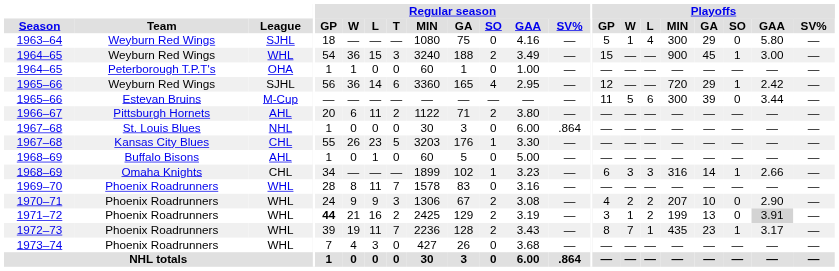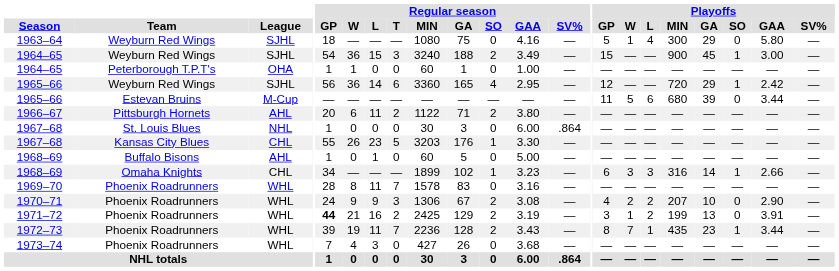 <table border="0" cellpadding="1" cellspacing="0" style="width:90%; text-align:center;">
 <tr bgcolor="#e0e0e0">
 <th colspan="3" bgcolor="#ffffff"></th>
 <th rowspan="99" bgcolor="#ffffff"></th>
 <th colspan="9" bgcolor="#e0e0e0"><a href='#'>Regular season</a></th>
 <th rowspan="99" bgcolor="#ffffff"></th>
 <th colspan="8" bgcolor="#e0e0e0"><a href='#'>Playoffs</a></th>
 </tr>
 <tr bgcolor="#e0e0e0">
 <th><a href='#'>Season</a></th>
 <th>Team</th>
 <th>League</th>
 <th>GP</th>
 <th>W</th>
 <th>L</th>
 <th>T</th>
 <th>MIN</th>
 <th>GA</th>
 <th><a href='#'>SO</a></th>
 <th><a href='#'>GAA</a></th>
 <th><a href='#'>SV%</a></th>
 <th>GP</th>
 <th>W</th>
 <th>L</th>
 <th>MIN</th>
 <th>GA</th>
 <th>SO</th>
 <th>GAA</th>
 <th>SV%</th>
 </tr>
 <tr>
 <td><a href='#'>1963–64</a></td>
 <td><a href='#'>Weyburn Red Wings</a></td>
 <td><a href='#'>SJHL</a></td>
 <td>18</td>
 <td>—</td>
 <td>—</td>
 <td>—</td>
 <td>1080</td>
 <td>75</td>
 <td>0</td>
 <td>4.16</td>
 <td>—</td>
 <td>5</td>
 <td>1</td>
 <td>4</td>
 <td>300</td>
 <td>29</td>
 <td>0</td>
 <td>5.80</td>
 <td>—</td>
 </tr>
 <tr bgcolor="#f0f0f0">
 <td><a href='#'>1964–65</a></td>
 <td>Weyburn Red Wings</td>
-<td><a href='#'>WHL</a></td>
+<td>SJHL</td>
 <td>54</td>
 <td>36</td>
 <td>15</td>
 <td>3</td>
 <td>3240</td>
 <td>188</td>
 <td>2</td>
 <td>3.49</td>
 <td>—</td>
 <td>15</td>
 <td>—</td>
 <td>—</td>
 <td>900</td>
 <td>45</td>
 <td>1</td>
 <td>3.00</td>
 <td>—</td>
 </tr>
 <tr>
 <td><a href='#'>1964–65</a></td>
 <td><a href='#'>Peterborough T.P.T's</a></td>
 <td><a href='#'>OHA</a></td>
 <td>1</td>
 <td>1</td>
 <td>0</td>
 <td>0</td>
 <td>60</td>
 <td>1</td>
 <td>0</td>
 <td>1.00</td>
 <td>—</td>
 <td>—</td>
 <td>—</td>
 <td>—</td>
 <td>—</td>
 <td>—</td>
 <td>—</td>
 <td>—</td>
 <td>—</td>
 </tr>
 <tr bgcolor="#f0f0f0">
 <td><a href='#'>1965–66</a></td>
 <td>Weyburn Red Wings</td>
 <td>SJHL</td>
 <td>56</td>
 <td>36</td>
 <td>14</td>
 <td>6</td>
 <td>3360</td>
 <td>165</td>
 <td>4</td>
 <td>2.95</td>
 <td>—</td>
 <td>12</td>
 <td>—</td>
 <td>—</td>
 <td>720</td>
 <td>29</td>
 <td>1</td>
 <td>2.42</td>
 <td>—</td>
 </tr>
 <tr>
 <td><a href='#'>1965–66</a></td>
 <td><a href='#'>Estevan Bruins</a></td>
 <td><a href='#'>M-Cup</a></td>
 <td>—</td>
 <td>—</td>
 <td>—</td>
 <td>—</td>
 <td>—</td>
 <td>—</td>
 <td>—</td>
 <td>—</td>
 <td>—</td>
 <td>11</td>
 <td>5</td>
 <td>6</td>
-<td>300</td>
+<td>680</td>
 <td>39</td>
 <td>0</td>
 <td>3.44</td>
 <td>—</td>
 </tr>
 <tr bgcolor="#f0f0f0">
 <td><a href='#'>1966–67</a></td>
 <td><a href='#'>Pittsburgh Hornets</a></td>
 <td><a href='#'>AHL</a></td>
 <td>20</td>
 <td>6</td>
 <td>11</td>
 <td>2</td>
 <td>1122</td>
 <td>71</td>
 <td>2</td>
 <td>3.80</td>
 <td>—</td>
 <td>—</td>
 <td>—</td>
 <td>—</td>
 <td>—</td>
 <td>—</td>
 <td>—</td>
 <td>—</td>
 <td>—</td>
 </tr>
 <tr>
 <td><a href='#'>1967–68</a></td>
 <td><a href='#'>St. Louis Blues</a></td>
 <td><a href='#'>NHL</a></td>
 <td>1</td>
 <td>0</td>
 <td>0</td>
 <td>0</td>
 <td>30</td>
 <td>3</td>
 <td>0</td>
 <td>6.00</td>
 <td>.864</td>
 <td>—</td>
 <td>—</td>
 <td>—</td>
 <td>—</td>
 <td>—</td>
 <td>—</td>
 <td>—</td>
 <td>—</td>
 </tr>
 <tr bgcolor="#f0f0f0">
 <td><a href='#'>1967–68</a></td>
 <td><a href='#'>Kansas City Blues</a></td>
 <td><a href='#'>CHL</a></td>
 <td>55</td>
 <td>26</td>
 <td>23</td>
 <td>5</td>
 <td>3203</td>
 <td>176</td>
 <td>1</td>
 <td>3.30</td>
 <td>—</td>
 <td>—</td>
 <td>—</td>
 <td>—</td>
 <td>—</td>
 <td>—</td>
 <td>—</td>
 <td>—</td>
 <td>—</td>
 </tr>
 <tr>
 <td><a href='#'>1968–69</a></td>
 <td><a href='#'>Buffalo Bisons</a></td>
 <td><a href='#'>AHL</a></td>
 <td>1</td>
 <td>0</td>
 <td>1</td>
 <td>0</td>
 <td>60</td>
 <td>5</td>
 <td>0</td>
 <td>5.00</td>
 <td>—</td>
 <td>—</td>
 <td>—</td>
 <td>—</td>
 <td>—</td>
 <td>—</td>
 <td>—</td>
 <td>—</td>
 <td>—</td>
 </tr>
 <tr bgcolor="#f0f0f0">
 <td><a href='#'>1968–69</a></td>
 <td><a href='#'>Omaha Knights</a></td>
 <td>CHL</td>
 <td>34</td>
 <td>—</td>
 <td>—</td>
 <td>—</td>
 <td>1899</td>
 <td>102</td>
 <td>1</td>
 <td>3.23</td>
 <td>—</td>
 <td>6</td>
 <td>3</td>
 <td>3</td>
 <td>316</td>
 <td>14</td>
 <td>1</td>
 <td>2.66</td>
 <td>—</td>
 </tr>
 <tr>
 <td><a href='#'>1969–70</a></td>
 <td><a href='#'>Phoenix Roadrunners</a></td>
 <td><a href='#'>WHL</a></td>
 <td>28</td>
 <td>8</td>
 <td>11</td>
 <td>7</td>
 <td>1578</td>
 <td>83</td>
 <td>0</td>
 <td>3.16</td>
 <td>—</td>
 <td>—</td>
 <td>—</td>
 <td>—</td>
 <td>—</td>
 <td>—</td>
 <td>—</td>
 <td>—</td>
 <td>—</td>
 </tr>
 <tr bgcolor="#f0f0f0">
 <td><a href='#'>1970–71</a></td>
 <td>Phoenix Roadrunners</td>
 <td>WHL</td>
 <td>24</td>
 <td>9</td>
 <td>9</td>
 <td>3</td>
 <td>1306</td>
 <td>67</td>
 <td>2</td>
 <td>3.08</td>
 <td>—</td>
 <td>4</td>
 <td>2</td>
 <td>2</td>
 <td>207</td>
 <td>10</td>
 <td>0</td>
 <td>2.90</td>
 <td>—</td>
 </tr>
 <tr>
 <td><a href='#'>1971–72</a></td>
 <td>Phoenix Roadrunners</td>
 <td>WHL</td>
 <td><strong>44</strong></td>
 <td>21</td>
 <td>16</td>
 <td>2</td>
 <td>2425</td>
 <td>129</td>
 <td>2</td>
 <td>3.19</td>
 <td>—</td>
 <td>3</td>
 <td>1</td>
 <td>2</td>
 <td>199</td>
 <td>13</td>
 <td>0</td>
-<td style="background: lightgrey;">3.91</td>
+<td>3.91</td>
 <td>—</td>
 </tr>
 <tr bgcolor="#f0f0f0">
 <td><a href='#'>1972–73</a></td>
 <td>Phoenix Roadrunners</td>
 <td>WHL</td>
 <td>39</td>
 <td>19</td>
 <td>11</td>
 <td>7</td>
 <td>2236</td>
 <td>128</td>
 <td>2</td>
 <td>3.43</td>
 <td>—</td>
 <td>8</td>
 <td>7</td>
 <td>1</td>
 <td>435</td>
 <td>23</td>
 <td>1</td>
-<td>3.17</td>
+<td>3.44</td>
 <td>—</td>
 </tr>
 <tr>
 <td><a href='#'>1973–74</a></td>
 <td>Phoenix Roadrunners</td>
 <td>WHL</td>
 <td>7</td>
 <td>4</td>
 <td>3</td>
 <td>0</td>
 <td>427</td>
 <td>26</td>
 <td>0</td>
 <td>3.68</td>
 <td>—</td>
 <td>—</td>
 <td>—</td>
 <td>—</td>
 <td>—</td>
 <td>—</td>
 <td>—</td>
 <td>—</td>
 <td>—</td>
 </tr>
 <tr bgcolor="#e0e0e0">
 <th colspan=3>NHL totals</th>
 <th>1</th>
 <th>0</th>
 <th>0</th>
 <th>0</th>
 <th>30</th>
 <th>3</th>
 <th>0</th>
 <th>6.00</th>
 <th>.864</th>
 <th>—</th>
 <th>—</th>
 <th>—</th>
 <th>—</th>
 <th>—</th>
 <th>—</th>
 <th>—</th>
 <th>—</th>
 </tr>
 </table>
